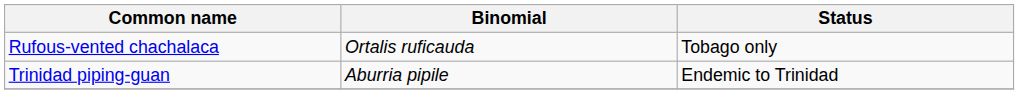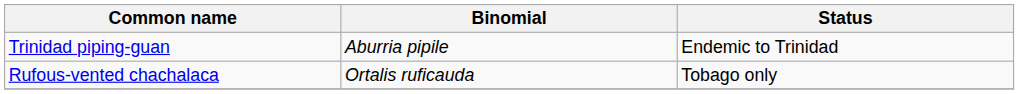 <table width=72% class="wikitable">
 <tr>
 <th width=24%>Common name</th>
 <th width=24%>Binomial</th>
 <th width=24%>Status</th>
 </tr>
 <tr>
+<td><a href='#'>Trinidad piping-guan</a></td>
+<td><em>Aburria pipile</em></td>
+<td>Endemic to Trinidad</td>
+</tr>
+<tr>
 <td><a href='#'>Rufous-vented chachalaca</a></td>
 <td><em>Ortalis ruficauda</em></td>
 <td>Tobago only</td>
 </tr>
 <tr>
-<td><a href='#'>Trinidad piping-guan</a></td>
-<td><em>Aburria pipile</em></td>
-<td>Endemic to Trinidad</td>
-</tr>
-<tr>
 </tr>
 </table>
